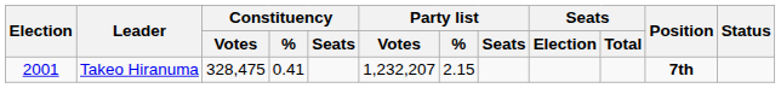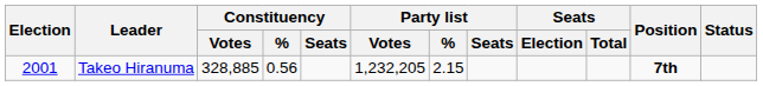 <table class="wikitable" style="text-align:center">
 <tr>
 <th rowspan="2">Election</th>
 <th rowspan="2">Leader</th>
 <th colspan="3">Constituency</th>
 <th colspan="3">Party list</th>
 <th colspan="2">Seats</th>
 <th rowspan="2">Position</th>
 <th rowspan="2">Status</th>
 </tr>
 <tr>
 <th>Votes</th>
 <th>%</th>
 <th>Seats</th>
 <th>Votes</th>
 <th>%</th>
 <th>Seats</th>
 <th>Election</th>
 <th>Total</th>
 </tr>
 <tr>
 <td><a href='#'>2001</a></td>
 <td><a href='#'>Takeo Hiranuma</a></td>
-<td>328,475</td>
-<td>0.41</td>
+<td>328,885</td>
+<td>0.56</td>
 <td></td>
-<td>1,232,207</td>
+<td>1,232,205</td>
 <td>2.15</td>
 <td></td>
 <td></td>
 <td></td>
 <td><strong>7th</strong></td>
 <td></td>
 </tr>
 </table>
